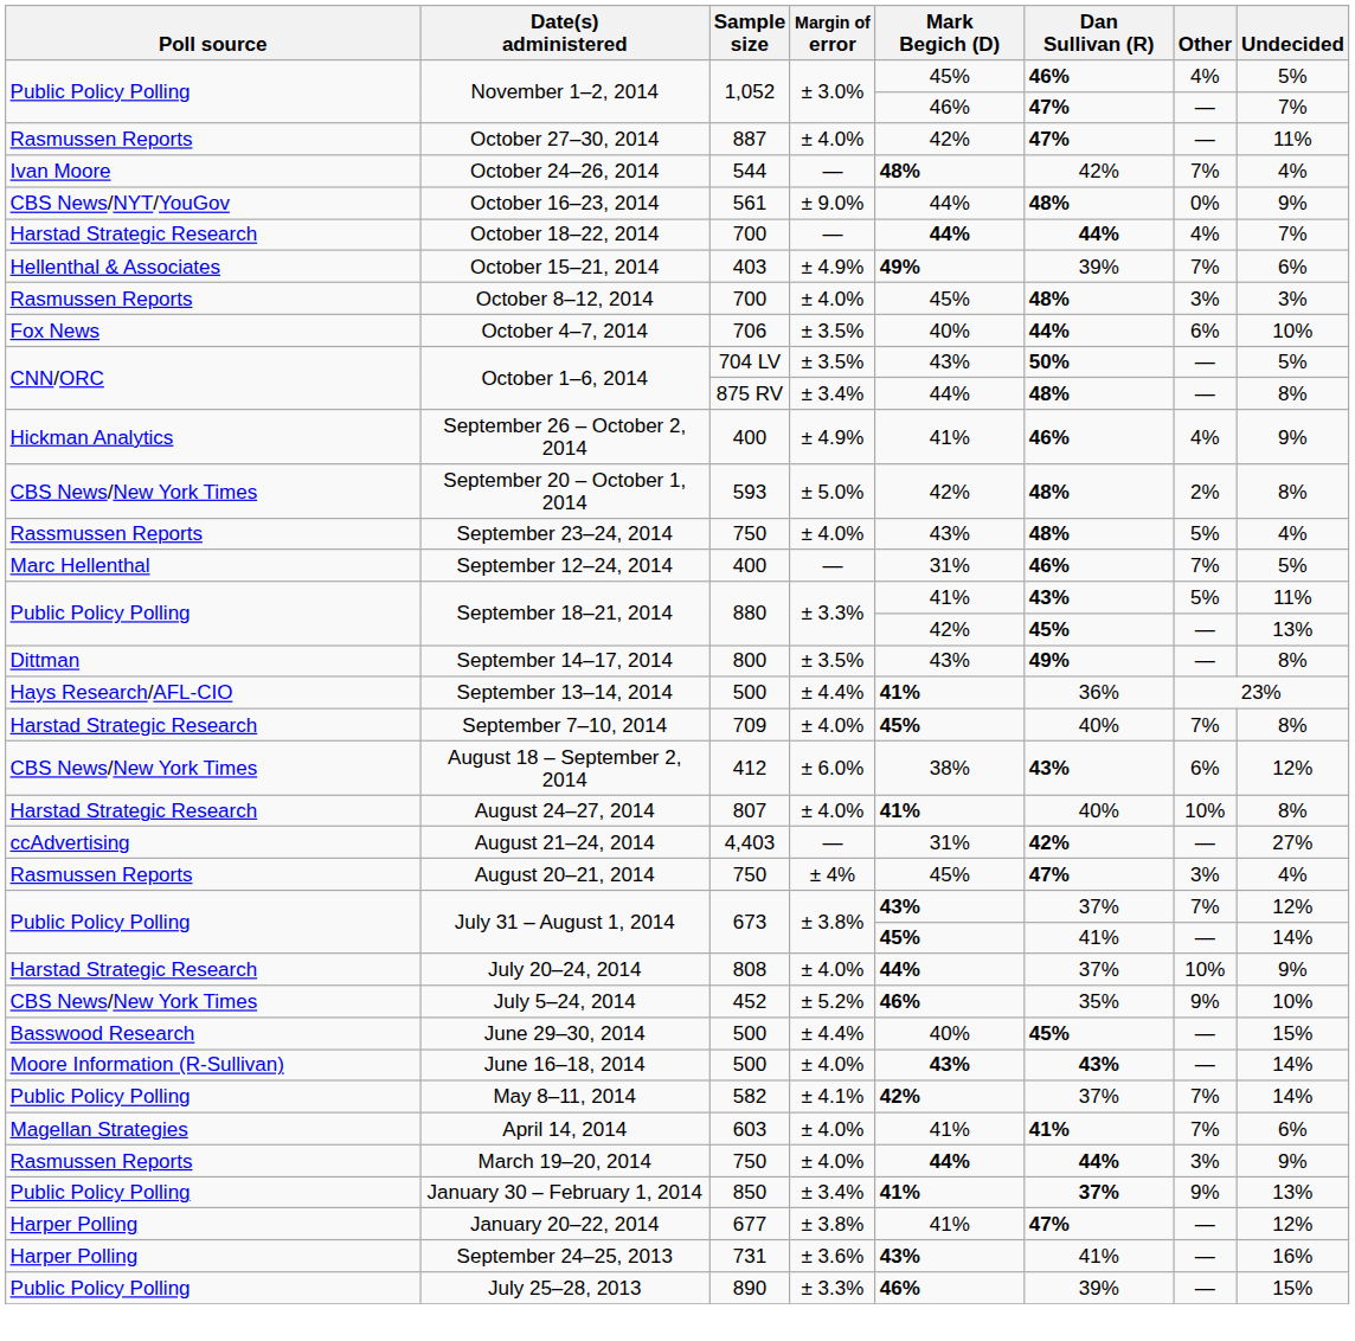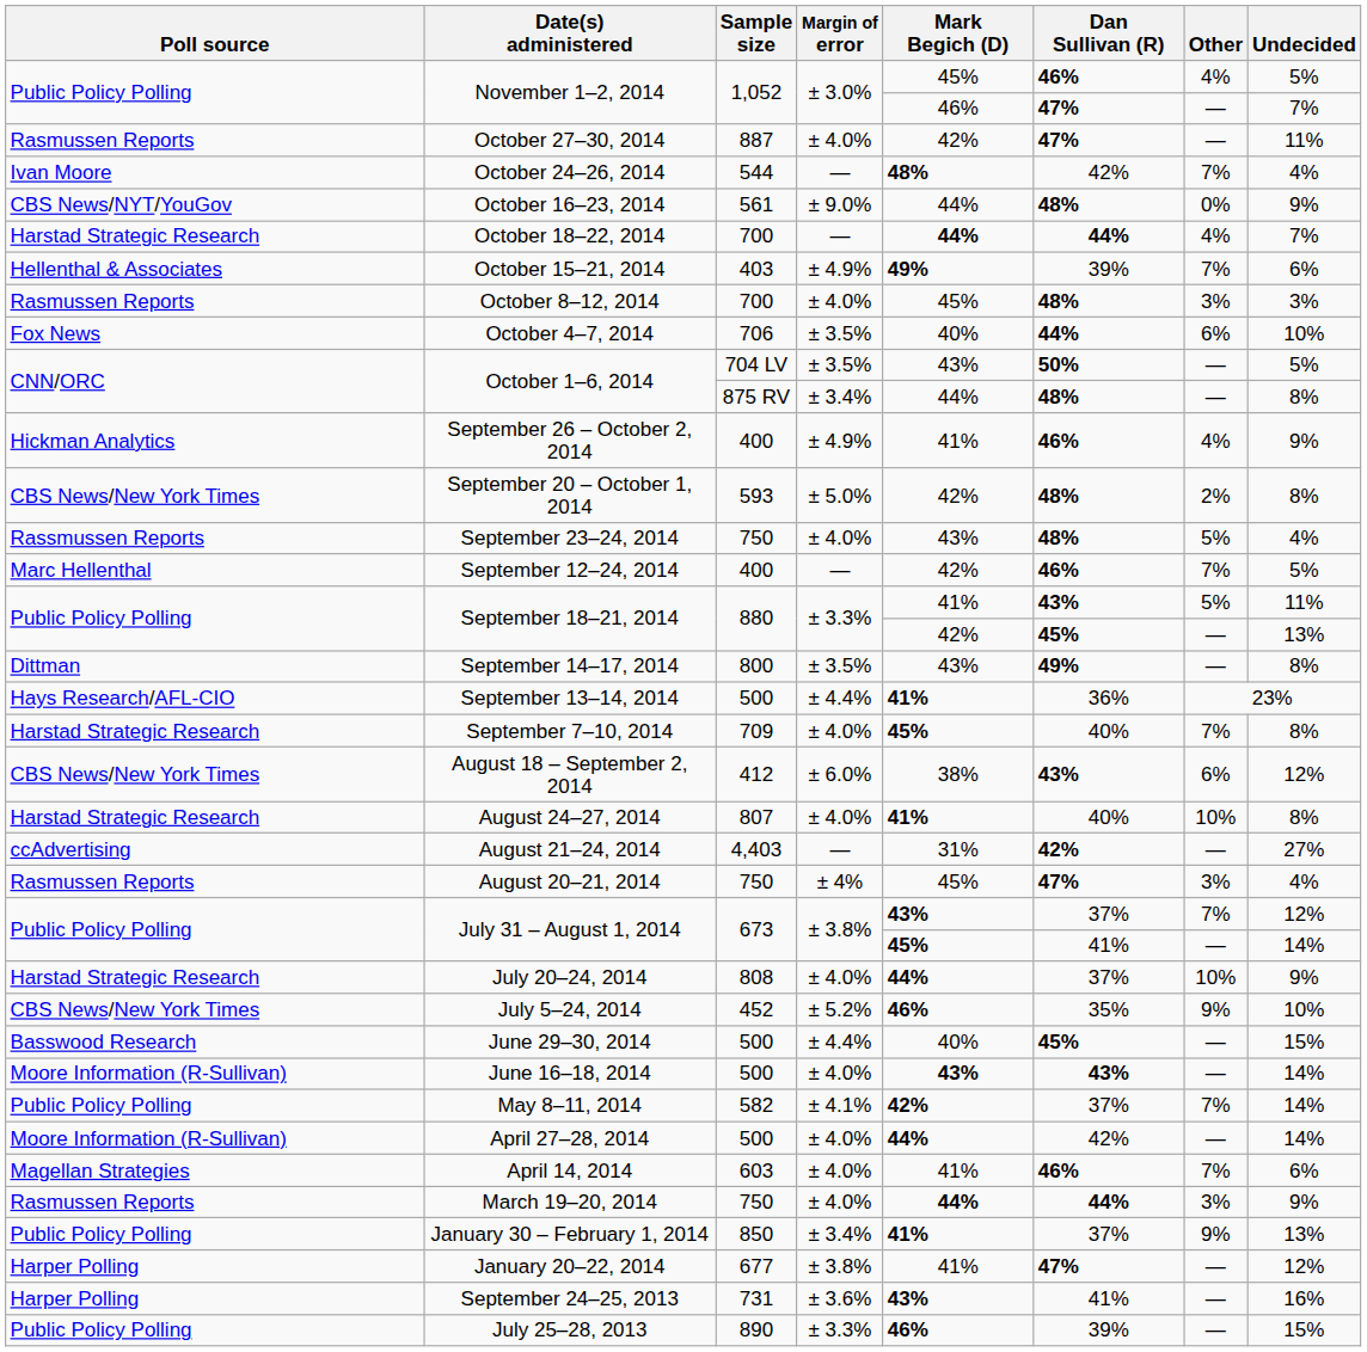 <table class="wikitable" style="font-size:90%">
 <tr valign= bottom>
 <th style="width:290px;">Poll source</th>
 <th style="width:200px;">Date(s)<br>administered</th>
 <th class=small>Sample<br>size</th>
 <th class=small><small>Margin of</small><br>error</th>
 <th style="width:100px;">Mark<br>Begich (D)</th>
 <th style="width:100px;">Dan<br>Sullivan (R)</th>
 <th>Other</th>
 <th>Undecided</th>
 </tr>
 <tr>
 <td rowspan=2><a href='#'>Public Policy Polling</a></td>
 <td align=center rowspan=2>November 1–2, 2014</td>
 <td align=center rowspan=2>1,052</td>
 <td align=center rowspan=2>± 3.0%</td>
 <td align=center>45%</td>
 <td><strong>46%</strong></td>
 <td align=center>4%</td>
 <td align=center>5%</td>
 </tr>
 <tr>
 <td align=center>46%</td>
 <td><strong>47%</strong></td>
 <td align=center>—</td>
 <td align=center>7%</td>
 </tr>
 <tr>
 <td><a href='#'>Rasmussen Reports</a></td>
 <td align=center>October 27–30, 2014</td>
 <td align=center>887</td>
 <td align=center>± 4.0%</td>
 <td align=center>42%</td>
 <td><strong>47%</strong></td>
 <td align=center>—</td>
 <td align=center>11%</td>
 </tr>
 <tr>
 <td><a href='#'>Ivan Moore</a></td>
 <td align=center>October 24–26, 2014</td>
 <td align=center>544</td>
 <td align=center>—</td>
 <td><strong>48%</strong></td>
 <td align=center>42%</td>
 <td align=center>7%</td>
 <td align=center>4%</td>
 </tr>
 <tr>
 <td><a href='#'>CBS News</a>/<a href='#'>NYT</a>/<a href='#'>YouGov</a></td>
 <td align=center>October 16–23, 2014</td>
 <td align=center>561</td>
 <td align=center>± 9.0%</td>
 <td align=center>44%</td>
 <td><strong>48%</strong></td>
 <td align=center>0%</td>
 <td align=center>9%</td>
 </tr>
 <tr>
 <td><a href='#'>Harstad Strategic Research</a></td>
 <td align=center>October 18–22, 2014</td>
 <td align=center>700</td>
 <td align=center>—</td>
 <td align=center><strong>44%</strong></td>
 <td align=center><strong>44%</strong></td>
 <td align=center>4%</td>
 <td align=center>7%</td>
 </tr>
 <tr>
 <td><a href='#'>Hellenthal & Associates</a></td>
 <td align=center>October 15–21, 2014</td>
 <td align=center>403</td>
 <td align=center>± 4.9%</td>
 <td><strong>49%</strong></td>
 <td align=center>39%</td>
 <td align=center>7%</td>
 <td align=center>6%</td>
 </tr>
 <tr>
 <td><a href='#'>Rasmussen Reports</a></td>
 <td align=center>October 8–12, 2014</td>
 <td align=center>700</td>
 <td align=center>± 4.0%</td>
 <td align=center>45%</td>
 <td><strong>48%</strong></td>
 <td align=center>3%</td>
 <td align=center>3%</td>
 </tr>
 <tr>
 <td><a href='#'>Fox News</a></td>
 <td align=center>October 4–7, 2014</td>
 <td align=center>706</td>
 <td align=center>± 3.5%</td>
 <td align=center>40%</td>
 <td><strong>44%</strong></td>
 <td align=center>6%</td>
 <td align=center>10%</td>
 </tr>
 <tr>
 <td rowspan=2><a href='#'>CNN</a>/<a href='#'>ORC</a></td>
 <td align=center rowspan=2>October 1–6, 2014</td>
 <td align=center>704 LV</td>
 <td align=center>± 3.5%</td>
 <td align=center>43%</td>
 <td><strong>50%</strong></td>
 <td align=center>—</td>
 <td align=center>5%</td>
 </tr>
 <tr>
 <td align=center>875 RV</td>
 <td align=center>± 3.4%</td>
 <td align=center>44%</td>
 <td><strong>48%</strong></td>
 <td align=center>—</td>
 <td align=center>8%</td>
 </tr>
 <tr>
 <td><a href='#'>Hickman Analytics</a></td>
 <td align=center>September 26 – October 2, 2014</td>
 <td align=center>400</td>
 <td align=center>± 4.9%</td>
 <td align=center>41%</td>
 <td><strong>46%</strong></td>
 <td align=center>4%</td>
 <td align=center>9%</td>
 </tr>
 <tr>
 <td><a href='#'>CBS News</a>/<a href='#'>New York Times</a></td>
 <td align=center>September 20 – October 1, 2014</td>
 <td align=center>593</td>
 <td align=center>± 5.0%</td>
 <td align=center>42%</td>
 <td><strong>48%</strong></td>
 <td align=center>2%</td>
 <td align=center>8%</td>
 </tr>
 <tr>
 <td><a href='#'>Rassmussen Reports</a></td>
 <td align=center>September 23–24, 2014</td>
 <td align=center>750</td>
 <td align=center>± 4.0%</td>
 <td align=center>43%</td>
 <td><strong>48%</strong></td>
 <td align=center>5%</td>
 <td align=center>4%</td>
 </tr>
 <tr>
 <td><a href='#'>Marc Hellenthal</a></td>
 <td align=center>September 12–24, 2014</td>
 <td align=center>400</td>
 <td align=center>—</td>
-<td align=center>31%</td>
+<td align=center>42%</td>
 <td><strong>46%</strong></td>
 <td align=center>7%</td>
 <td align=center>5%</td>
 </tr>
 <tr>
 <td rowspan=2><a href='#'>Public Policy Polling</a></td>
 <td align=center rowspan=2>September 18–21, 2014</td>
 <td align=center rowspan=2>880</td>
 <td align=center rowspan=2>± 3.3%</td>
 <td align=center>41%</td>
 <td><strong>43%</strong></td>
 <td align=center>5%</td>
 <td align=center>11%</td>
 </tr>
 <tr>
 <td align=center>42%</td>
 <td><strong>45%</strong></td>
 <td align=center>—</td>
 <td align=center>13%</td>
 </tr>
 <tr>
 <td><a href='#'>Dittman</a></td>
 <td align=center>September 14–17, 2014</td>
 <td align=center>800</td>
 <td align=center>± 3.5%</td>
 <td align=center>43%</td>
 <td><strong>49%</strong></td>
 <td align=center>—</td>
 <td align=center>8%</td>
 </tr>
 <tr>
 <td><a href='#'>Hays Research</a>/<a href='#'>AFL-CIO</a></td>
 <td align=center>September 13–14, 2014</td>
 <td align=center>500</td>
 <td align=center>± 4.4%</td>
 <td><strong>41%</strong></td>
 <td align=center>36%</td>
 <td align=center colspan=2>23%</td>
 </tr>
 <tr>
 <td><a href='#'>Harstad Strategic Research</a></td>
 <td align=center>September 7–10, 2014</td>
 <td align=center>709</td>
 <td align=center>± 4.0%</td>
 <td><strong>45%</strong></td>
 <td align=center>40%</td>
 <td align=center>7%</td>
 <td align=center>8%</td>
 </tr>
 <tr>
 <td><a href='#'>CBS News</a>/<a href='#'>New York Times</a></td>
 <td align=center>August 18 – September 2, 2014</td>
 <td align=center>412</td>
 <td align=center>± 6.0%</td>
 <td align=center>38%</td>
 <td><strong>43%</strong></td>
 <td align=center>6%</td>
 <td align=center>12%</td>
 </tr>
 <tr>
 <td><a href='#'>Harstad Strategic Research</a></td>
 <td align=center>August 24–27, 2014</td>
 <td align=center>807</td>
 <td align=center>± 4.0%</td>
 <td><strong>41%</strong></td>
 <td align=center>40%</td>
 <td align=center>10%</td>
 <td align=center>8%</td>
 </tr>
 <tr>
 <td><a href='#'>ccAdvertising</a></td>
 <td align=center>August 21–24, 2014</td>
 <td align=center>4,403</td>
 <td align=center>—</td>
 <td align=center>31%</td>
 <td><strong>42%</strong></td>
 <td align=center>—</td>
 <td align=center>27%</td>
 </tr>
 <tr>
 <td><a href='#'>Rasmussen Reports</a></td>
 <td align=center>August 20–21, 2014</td>
 <td align=center>750</td>
 <td align=center>± 4%</td>
 <td align=center>45%</td>
 <td><strong>47%</strong></td>
 <td align=center>3%</td>
 <td align=center>4%</td>
 </tr>
 <tr>
 <td rowspan=2><a href='#'>Public Policy Polling</a></td>
 <td align=center rowspan=2>July 31 – August 1, 2014</td>
 <td align=center rowspan=2>673</td>
 <td align=center rowspan=2>± 3.8%</td>
 <td><strong>43%</strong></td>
 <td align=center>37%</td>
 <td align=center>7%</td>
 <td align=center>12%</td>
 </tr>
 <tr>
 <td><strong>45%</strong></td>
 <td align=center>41%</td>
 <td align=center>—</td>
 <td align=center>14%</td>
 </tr>
 <tr>
 <td><a href='#'>Harstad Strategic Research</a></td>
 <td align=center>July 20–24, 2014</td>
 <td align=center>808</td>
 <td align=center>± 4.0%</td>
 <td><strong>44%</strong></td>
 <td align=center>37%</td>
 <td align=center>10%</td>
 <td align=center>9%</td>
 </tr>
 <tr>
 <td><a href='#'>CBS News</a>/<a href='#'>New York Times</a></td>
 <td align=center>July 5–24, 2014</td>
 <td align=center>452</td>
 <td align=center>± 5.2%</td>
 <td><strong>46%</strong></td>
 <td align=center>35%</td>
 <td align=center>9%</td>
 <td align=center>10%</td>
 </tr>
 <tr>
 <td><a href='#'>Basswood Research</a></td>
 <td align=center>June 29–30, 2014</td>
 <td align=center>500</td>
 <td align=center>± 4.4%</td>
 <td align=center>40%</td>
 <td><strong>45%</strong></td>
 <td align=center>—</td>
 <td align=center>15%</td>
 </tr>
 <tr>
 <td><a href='#'>Moore Information (R-Sullivan)</a></td>
 <td align=center>June 16–18, 2014</td>
 <td align=center>500</td>
 <td align=center>± 4.0%</td>
 <td align=center><strong>43%</strong></td>
 <td align=center><strong>43%</strong></td>
 <td align=center>—</td>
 <td align=center>14%</td>
 </tr>
 <tr>
 <td><a href='#'>Public Policy Polling</a></td>
 <td align=center>May 8–11, 2014</td>
 <td align=center>582</td>
 <td align=center>± 4.1%</td>
 <td><strong>42%</strong></td>
 <td align=center>37%</td>
 <td align=center>7%</td>
 <td align=center>14%</td>
 </tr>
 <tr>
+<td><a href='#'>Moore Information (R-Sullivan)</a></td>
+<td align=center>April 27–28, 2014</td>
+<td align=center>500</td>
+<td align=center>± 4.0%</td>
+<td><strong>44%</strong></td>
+<td align=center>42%</td>
+<td align=center>—</td>
+<td align=center>14%</td>
+</tr>
+<tr>
 <td><a href='#'>Magellan Strategies</a></td>
 <td align=center>April 14, 2014</td>
 <td align=center>603</td>
 <td align=center>± 4.0%</td>
 <td align=center>41%</td>
-<td><strong>41%</strong></td>
+<td><strong>46%</strong></td>
 <td align=center>7%</td>
 <td align=center>6%</td>
 </tr>
 <tr>
 <td><a href='#'>Rasmussen Reports</a></td>
 <td align=center>March 19–20, 2014</td>
 <td align=center>750</td>
 <td align=center>± 4.0%</td>
 <td align=center><strong>44%</strong></td>
 <td align=center><strong>44%</strong></td>
 <td align=center>3%</td>
 <td align=center>9%</td>
 </tr>
 <tr>
 <td><a href='#'>Public Policy Polling</a></td>
 <td align=center>January 30 – February 1, 2014</td>
 <td align=center>850</td>
 <td align=center>± 3.4%</td>
 <td><strong>41%</strong></td>
-<td align=center><strong>37%</strong></td>
+<td align=center>37%</td>
 <td align=center>9%</td>
 <td align=center>13%</td>
 </tr>
 <tr>
 <td><a href='#'>Harper Polling</a></td>
 <td align=center>January 20–22, 2014</td>
 <td align=center>677</td>
 <td align=center>± 3.8%</td>
 <td align=center>41%</td>
 <td><strong>47%</strong></td>
 <td align=center>—</td>
 <td align=center>12%</td>
 </tr>
 <tr>
 <td><a href='#'>Harper Polling</a></td>
 <td align=center>September 24–25, 2013</td>
 <td align=center>731</td>
 <td align=center>± 3.6%</td>
 <td><strong>43%</strong></td>
 <td align=center>41%</td>
 <td align=center>—</td>
 <td align=center>16%</td>
 </tr>
 <tr>
 <td><a href='#'>Public Policy Polling</a></td>
 <td align=center>July 25–28, 2013</td>
 <td align=center>890</td>
 <td align=center>± 3.3%</td>
 <td><strong>46%</strong></td>
 <td align=center>39%</td>
 <td align=center>—</td>
 <td align=center>15%</td>
 </tr>
 </table>
